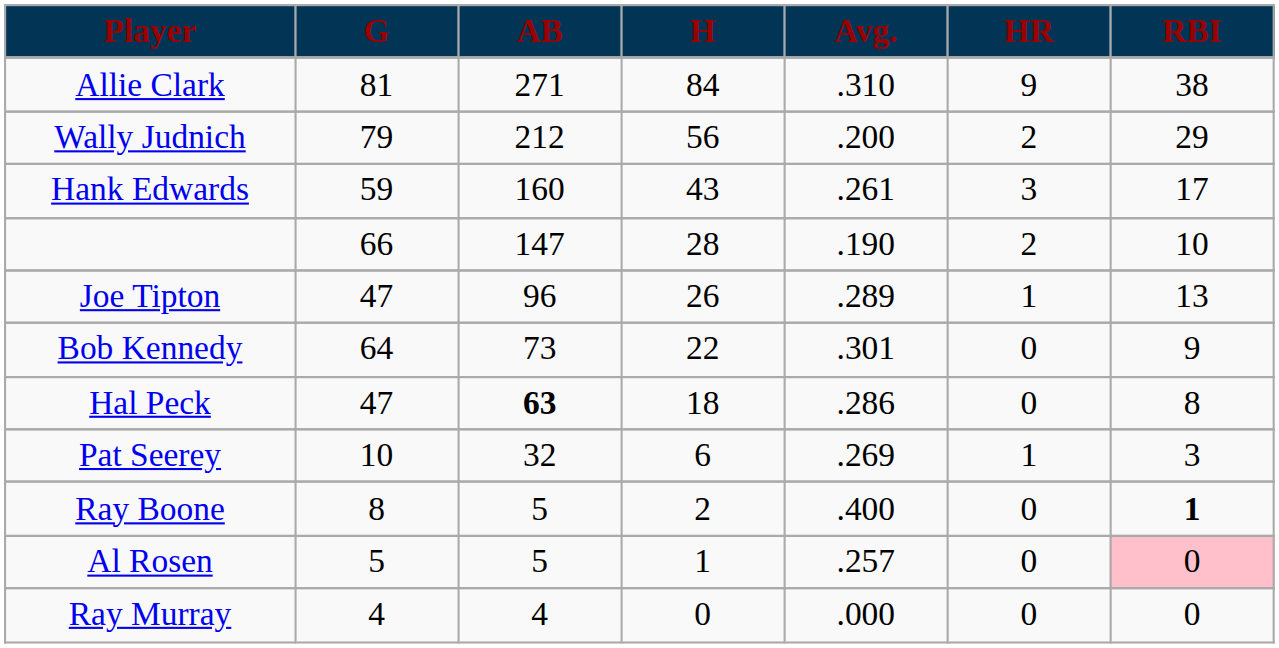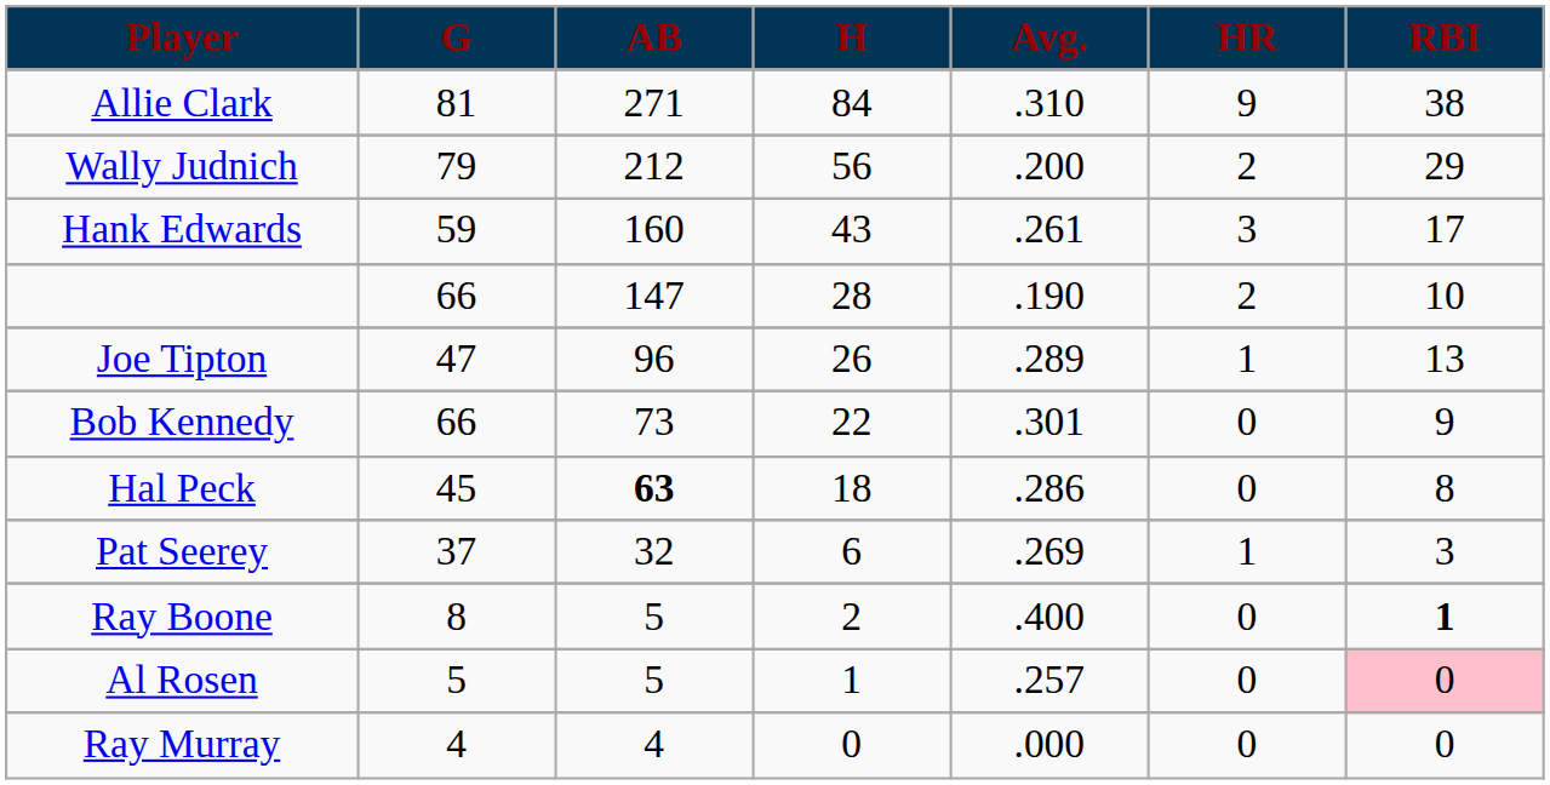 <table class="wikitable sortable">
 <tr>
 <th style="background:#023456;color:#990000;" width="16%">Player</th>
 <th style="background:#023456;color:#990000;" width="9%">G</th>
 <th style="background:#023456;color:#990000;" width="9%">AB</th>
 <th style="background:#023456;color:#990000;" width="9%">H</th>
 <th style="background:#023456;color:#990000;" width="9%">Avg.</th>
 <th style="background:#023456;color:#990000;" width="9%">HR</th>
 <th style="background:#023456;color:#990000;" width="9%">RBI</th>
 </tr>
 <tr>
 </tr>
 <tr align="center">
 <td><a href='#'>Allie Clark</a></td>
 <td>81</td>
 <td>271</td>
 <td>84</td>
 <td>.310</td>
 <td>9</td>
 <td>38</td>
 </tr>
 <tr>
 </tr>
 <tr align="center">
 <td><a href='#'>Wally Judnich</a></td>
 <td>79</td>
 <td>212</td>
 <td>56</td>
 <td>.200</td>
 <td>2</td>
 <td>29</td>
 </tr>
 <tr>
 </tr>
 <tr align="center">
 <td><a href='#'>Hank Edwards</a></td>
 <td>59</td>
 <td>160</td>
 <td>43</td>
 <td>.261</td>
 <td>3</td>
 <td>17</td>
 </tr>
 <tr>
 </tr>
 <tr align=center>
 <td></td>
 <td>66</td>
 <td>147</td>
 <td>28</td>
 <td>.190</td>
 <td>2</td>
 <td>10</td>
 </tr>
 <tr>
 </tr>
 <tr align="center">
 <td><a href='#'>Joe Tipton</a></td>
 <td>47</td>
 <td>96</td>
 <td>26</td>
 <td>.289</td>
 <td>1</td>
 <td>13</td>
 </tr>
 <tr>
 </tr>
 <tr align="center">
 <td><a href='#'>Bob Kennedy</a></td>
-<td>64</td>
+<td>66</td>
 <td>73</td>
 <td>22</td>
 <td>.301</td>
 <td>0</td>
 <td>9</td>
 </tr>
 <tr>
 </tr>
 <tr align="center">
 <td><a href='#'>Hal Peck</a></td>
-<td>47</td>
+<td>45</td>
 <td><strong>63</strong></td>
 <td>18</td>
 <td>.286</td>
 <td>0</td>
 <td>8</td>
 </tr>
 <tr>
 </tr>
 <tr align="center">
 <td><a href='#'>Pat Seerey</a></td>
-<td>10</td>
+<td>37</td>
 <td>32</td>
 <td>6</td>
 <td>.269</td>
 <td>1</td>
 <td>3</td>
 </tr>
 <tr>
 </tr>
 <tr align="center">
 <td><a href='#'>Ray Boone</a></td>
 <td>8</td>
 <td>5</td>
 <td>2</td>
 <td>.400</td>
 <td>0</td>
 <td><strong>1</strong></td>
 </tr>
 <tr>
 </tr>
 <tr align="center">
 <td><a href='#'>Al Rosen</a></td>
 <td>5</td>
 <td>5</td>
 <td>1</td>
 <td>.257</td>
 <td>0</td>
 <td style="background: pink;">0</td>
 </tr>
 <tr>
 </tr>
 <tr align="center">
 <td><a href='#'>Ray Murray</a></td>
 <td>4</td>
 <td>4</td>
 <td>0</td>
 <td>.000</td>
 <td>0</td>
 <td>0</td>
 </tr>
 </table>
